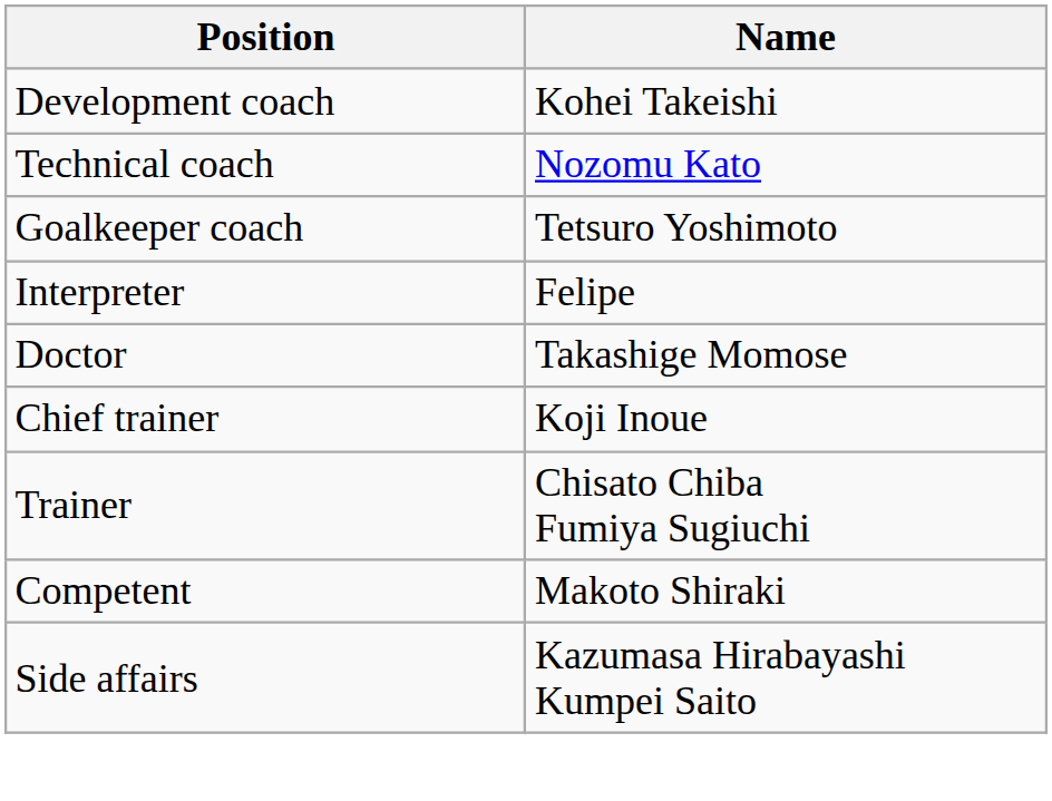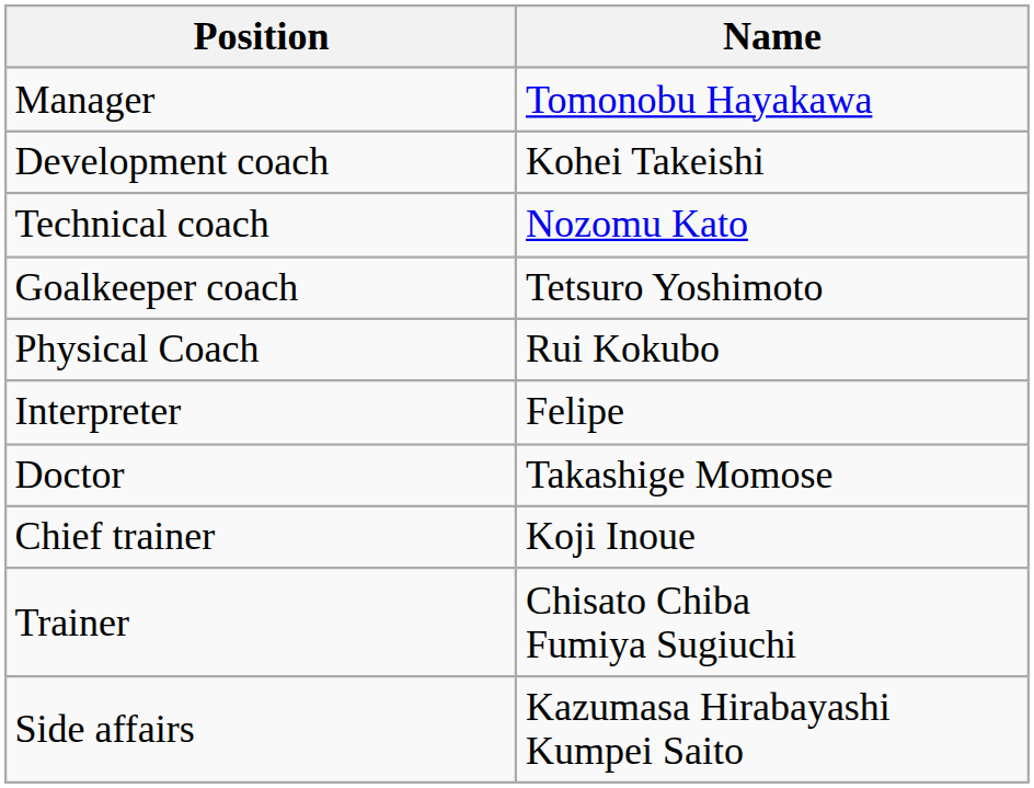 <table class="wikitable" style="text-align:left;">
 <tr>
 <th style="width:200px;">Position</th>
 <th style="width:200px;">Name</th>
+</tr>
+<tr>
+<td>Manager</td>
+<td> <a href='#'>Tomonobu Hayakawa</a></td>
 </tr>
 <tr>
 <td>Development coach</td>
 <td> Kohei Takeishi</td>
 </tr>
 <tr>
 <td>Technical coach</td>
 <td> <a href='#'>Nozomu Kato</a></td>
 </tr>
 <tr>
 <td>Goalkeeper coach</td>
 <td> Tetsuro Yoshimoto</td>
+</tr>
+<tr>
+<td>Physical Coach</td>
+<td> Rui Kokubo</td>
 </tr>
 <tr>
 <td>Interpreter</td>
 <td> Felipe</td>
 </tr>
 <tr>
 <td>Doctor</td>
 <td> Takashige Momose</td>
 </tr>
 <tr>
 <td>Chief trainer</td>
 <td> Koji Inoue</td>
 </tr>
 <tr>
 <td>Trainer</td>
 <td> Chisato Chiba <br>  Fumiya Sugiuchi</td>
 </tr>
 <tr>
-<td>Competent</td>
-<td> Makoto Shiraki</td>
-</tr>
-<tr>
 <td>Side affairs</td>
 <td> Kazumasa Hirabayashi <br>  Kumpei Saito</td>
 </tr>
 </table>
